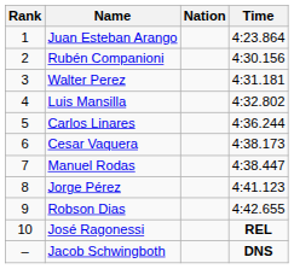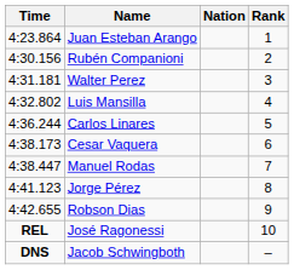 <table class="wikitable sortable" style="text-align:center">
 <tr>
-<th>Rank</th>
+<th>Time</th>
 <th>Name</th>
 <th>Nation</th>
-<th>Time</th>
+<th>Rank</th>
 </tr>
 <tr>
-<td>1</td>
+<td>4:23.864</td>
 <td align=left><a href='#'>Juan Esteban Arango</a></td>
 <td align=left></td>
-<td>4:23.864</td>
+<td>1</td>
 </tr>
 <tr>
-<td>2</td>
+<td>4:30.156</td>
 <td align=left><a href='#'>Rubén Companioni</a></td>
 <td align=left></td>
-<td>4:30.156</td>
+<td>2</td>
 </tr>
 <tr>
-<td>3</td>
+<td>4:31.181</td>
 <td align=left><a href='#'>Walter Perez</a></td>
 <td align=left></td>
-<td>4:31.181</td>
+<td>3</td>
 </tr>
 <tr>
-<td>4</td>
+<td>4:32.802</td>
 <td align=left><a href='#'>Luis Mansilla</a></td>
 <td align=left></td>
-<td>4:32.802</td>
+<td>4</td>
 </tr>
 <tr>
-<td>5</td>
+<td>4:36.244</td>
 <td align=left><a href='#'>Carlos Linares</a></td>
 <td align=left></td>
-<td>4:36.244</td>
+<td>5</td>
 </tr>
 <tr>
-<td>6</td>
+<td>4:38.173</td>
 <td align=left><a href='#'>Cesar Vaquera</a></td>
 <td align=left></td>
-<td>4:38.173</td>
+<td>6</td>
 </tr>
 <tr>
-<td>7</td>
+<td>4:38.447</td>
 <td align=left><a href='#'>Manuel Rodas</a></td>
 <td align=left></td>
-<td>4:38.447</td>
+<td>7</td>
 </tr>
 <tr>
-<td>8</td>
+<td>4:41.123</td>
 <td align=left><a href='#'>Jorge Pérez</a></td>
 <td align=left></td>
-<td>4:41.123</td>
+<td>8</td>
 </tr>
 <tr>
-<td>9</td>
+<td>4:42.655</td>
 <td align=left><a href='#'>Robson Dias</a></td>
 <td align=left></td>
-<td>4:42.655</td>
+<td>9</td>
 </tr>
 <tr>
-<td>10</td>
+<td><strong>REL</strong></td>
 <td align=left><a href='#'>José Ragonessi</a></td>
 <td align=left></td>
-<td><strong>REL</strong></td>
+<td>10</td>
 </tr>
 <tr>
-<td>–</td>
+<td><strong>DNS</strong></td>
 <td align=left><a href='#'>Jacob Schwingboth</a></td>
 <td align=left></td>
-<td><strong>DNS</strong></td>
+<td>–</td>
 </tr>
 </table>
